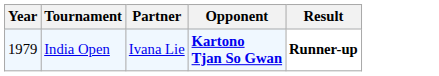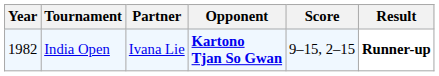 <table class="sortable wikitable" style="font-size: 90%">
 <tr>
 <th>Year</th>
 <th>Tournament</th>
 <th>Partner</th>
 <th>Opponent</th>
+<th>Score</th>
 <th>Result</th>
 </tr>
 <tr style="background:#f0f8ff;">
-<td align="center">1979</td>
+<td align="center">1982</td>
 <td align="left"><a href='#'>India Open</a></td>
 <td align="left"> <a href='#'>Ivana Lie</a></td>
 <td align="left"><strong> <a href='#'>Kartono</a><br> <a href='#'>Tjan So Gwan</a></strong></td>
+<td align="left">9–15, 2–15</td>
 <td style="text-align:left; background:white"> <strong>Runner-up</strong></td>
 </tr>
 </table>
